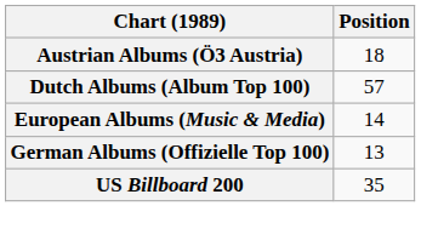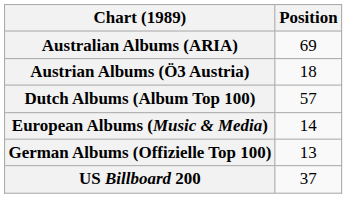 <table class="wikitable sortable plainrowheaders" style="text-align:center">
 <tr>
 <th scope="col">Chart (1989)</th>
 <th scope="col">Position</th>
+</tr>
+<tr>
+<th scope="row">Australian Albums (ARIA)</th>
+<td>69</td>
 </tr>
 <tr>
 <th scope="row">Austrian Albums (Ö3 Austria)</th>
 <td>18</td>
 </tr>
 <tr>
 <th scope="row">Dutch Albums (Album Top 100)</th>
 <td>57</td>
 </tr>
 <tr>
 <th scope="row">European Albums (<em>Music & Media</em>)</th>
 <td>14</td>
 </tr>
 <tr>
 <th scope="row">German Albums (Offizielle Top 100)</th>
 <td>13</td>
 </tr>
 <tr>
 <th scope="row">US <em>Billboard</em> 200</th>
-<td>35</td>
+<td>37</td>
 </tr>
 </table>
